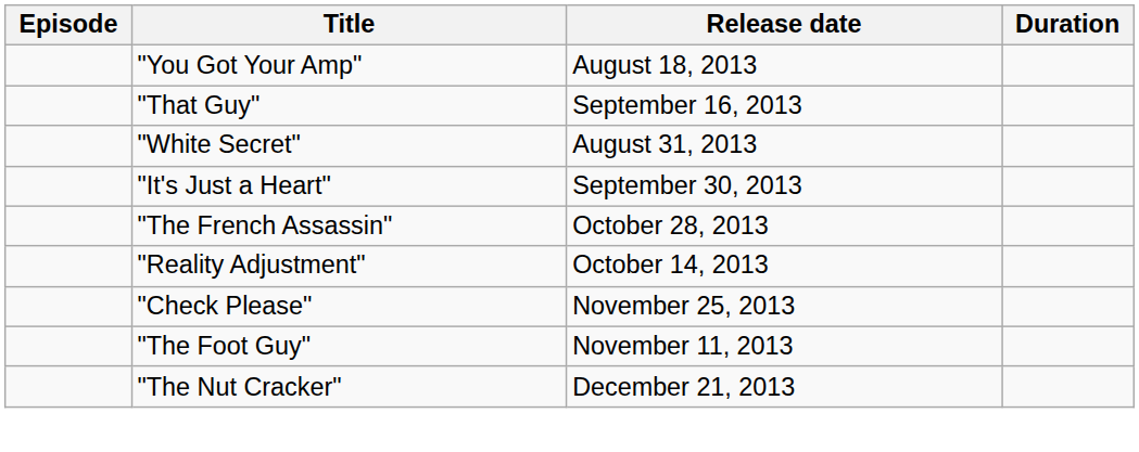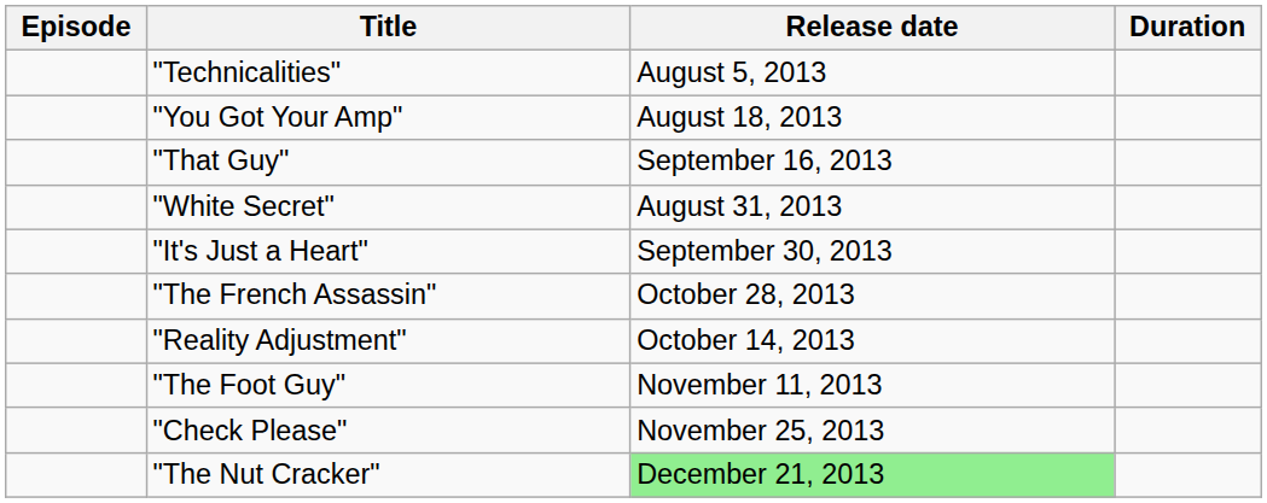 <table class="wikitable plainrowheaders sortable" style="width:45%;">
 <tr>
 <th style="width:5%;">Episode</th>
 <th style="width:30%;">Title</th>
 <th style="width:30%;">Release date</th>
 <th style="width:5%;">Duration</th>
+</tr>
+<tr>
+<td></td>
+<td>"Technicalities"</td>
+<td>August 5, 2013</td>
+<td></td>
 </tr>
 <tr>
 <td></td>
 <td>"You Got Your Amp"</td>
 <td>August 18, 2013</td>
 <td></td>
 </tr>
 <tr>
 <td></td>
 <td>"That Guy"</td>
 <td>September 16, 2013</td>
 <td></td>
 </tr>
 <tr>
 <td></td>
 <td>"White Secret"</td>
 <td>August 31, 2013</td>
 <td></td>
 </tr>
 <tr>
 <td></td>
 <td>"It's Just a Heart"</td>
 <td>September 30, 2013</td>
 <td></td>
 </tr>
 <tr>
 <td></td>
 <td>"The French Assassin"</td>
 <td>October 28, 2013</td>
 <td></td>
 </tr>
 <tr>
 <td></td>
 <td>"Reality Adjustment"</td>
 <td>October 14, 2013</td>
 <td></td>
 </tr>
 <tr>
 <td></td>
+<td>"The Foot Guy"</td>
+<td>November 11, 2013</td>
+<td></td>
+</tr>
+<tr>
+<td></td>
 <td>"Check Please"</td>
 <td>November 25, 2013</td>
 <td></td>
 </tr>
 <tr>
 <td></td>
-<td>"The Foot Guy"</td>
-<td>November 11, 2013</td>
-<td></td>
-</tr>
-<tr>
-<td></td>
 <td>"The Nut Cracker"</td>
-<td>December 21, 2013</td>
+<td style="background: lightgreen;">December 21, 2013</td>
 <td></td>
 </tr>
 </table>
